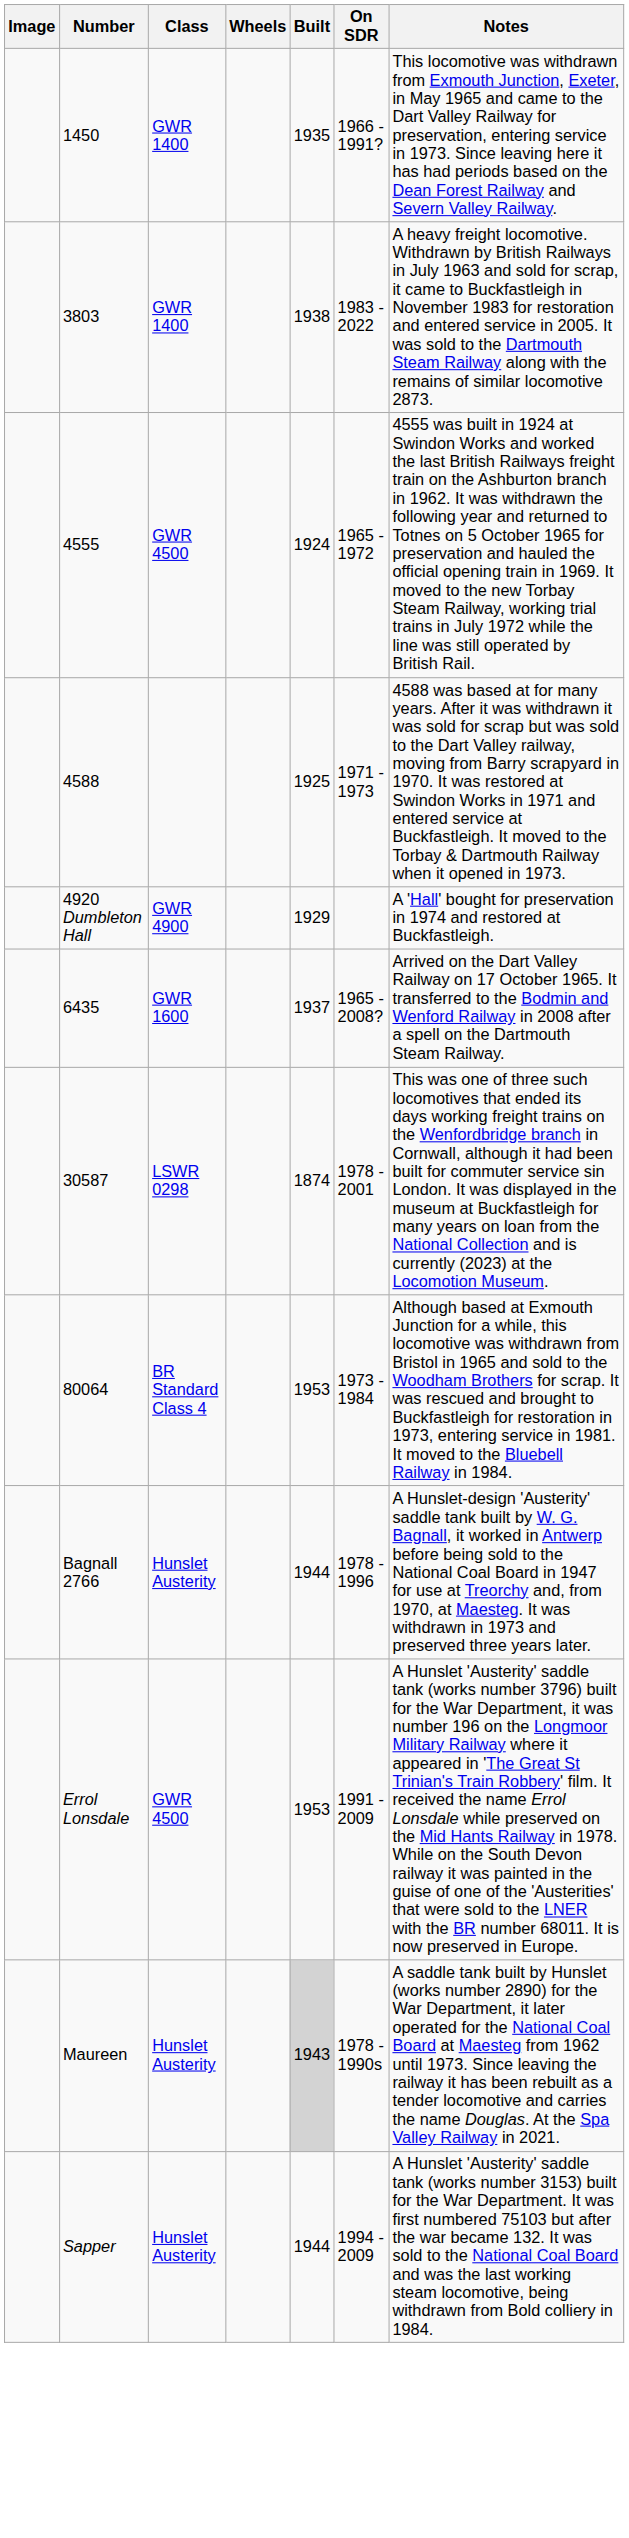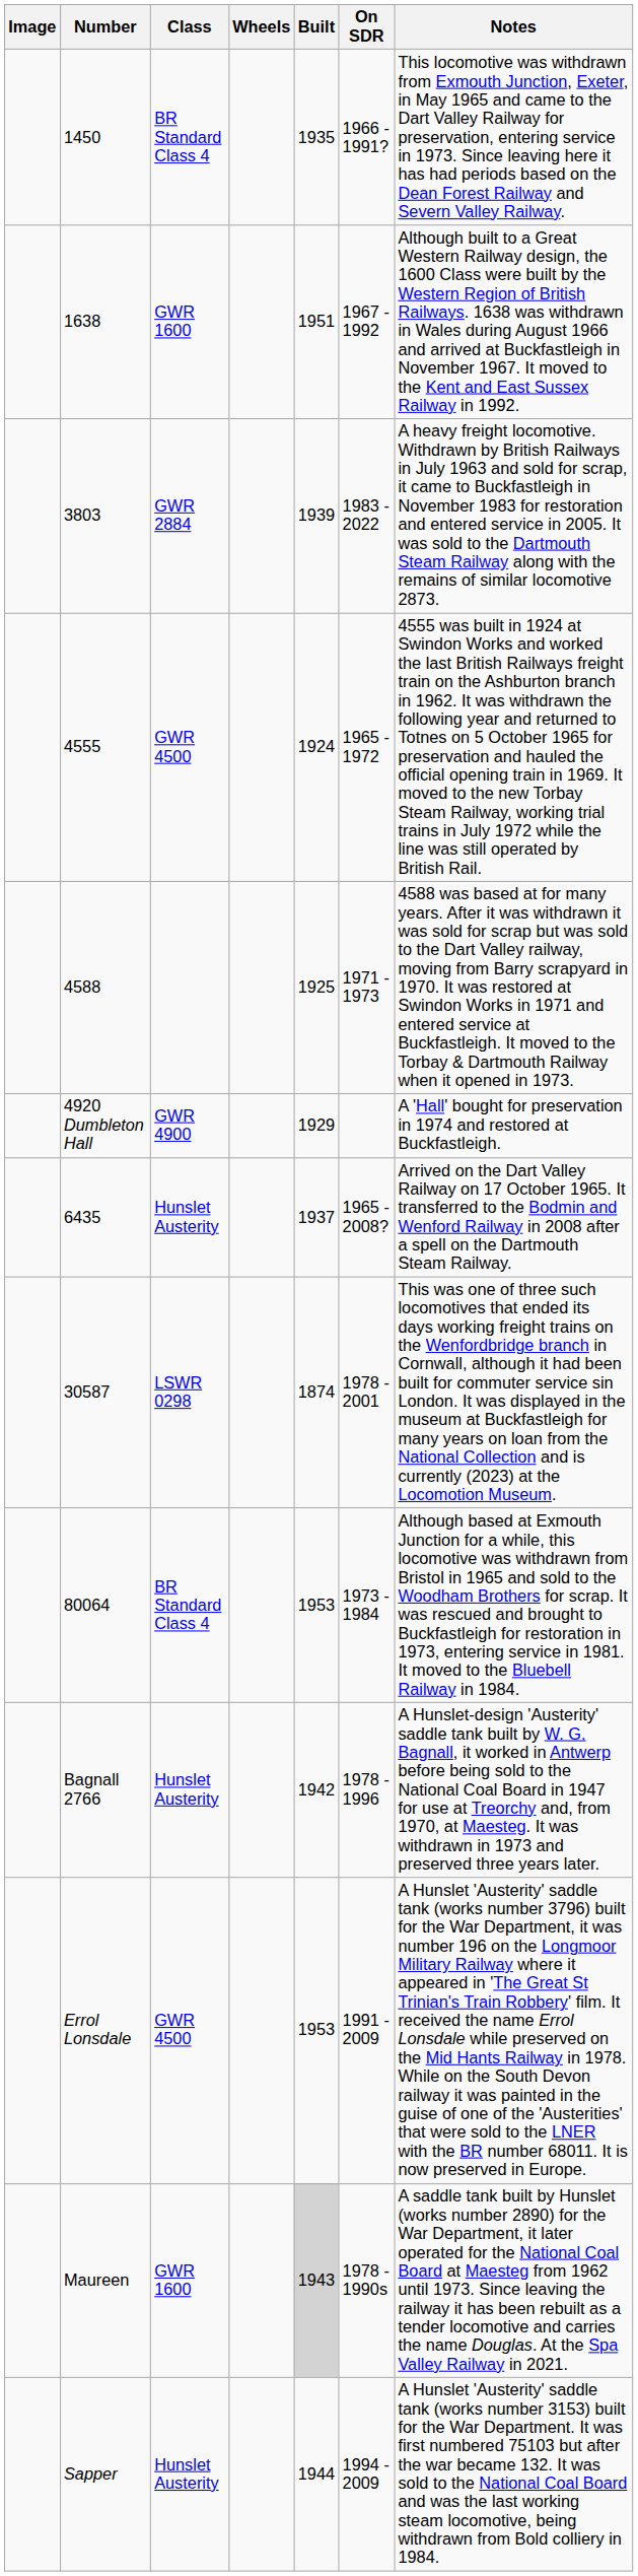 <table class="wikitable sortable">
 <tr>
 <th class=unsortable>Image</th>
 <th>Number</th>
 <th>Class</th>
 <th>Wheels</th>
 <th>Built</th>
 <th>On SDR</th>
 <th class=unsortable>Notes</th>
 </tr>
 <tr>
 <td></td>
 <td data-sort-value="01450">1450</td>
-<td><a href='#'>GWR 1400</a></td>
+<td><a href='#'>BR Standard Class 4</a></td>
 <td></td>
 <td>1935</td>
 <td>1966 - 1991?</td>
 <td>This locomotive was withdrawn from <a href='#'>Exmouth Junction</a>, <a href='#'>Exeter</a>, in May 1965 and came to the Dart Valley Railway for preservation, entering service in 1973. Since leaving here it has had periods based on the <a href='#'>Dean Forest Railway</a> and <a href='#'>Severn Valley Railway</a>.</td>
 </tr>
 <tr>
 <td></td>
+<td data-sort-value="01638">1638</td>
+<td><a href='#'>GWR 1600</a></td>
+<td></td>
+<td>1951</td>
+<td>1967 - 1992</td>
+<td>Although built to a Great Western Railway design, the 1600 Class were built by the <a href='#'>Western Region of British Railways</a>. 1638 was withdrawn in Wales during August 1966 and arrived at Buckfastleigh in November 1967. It moved to the <a href='#'>Kent and East Sussex Railway</a> in 1992.</td>
+</tr>
+<tr>
+<td></td>
 <td data-sort-value="03803">3803</td>
-<td><a href='#'>GWR 1400</a></td>
+<td><a href='#'>GWR 2884</a></td>
 <td></td>
-<td>1938</td>
+<td>1939</td>
 <td>1983 - 2022</td>
 <td>A heavy freight locomotive. Withdrawn by British Railways in July 1963 and sold for scrap, it came to Buckfastleigh in November 1983 for restoration and entered service in 2005. It was sold to the <a href='#'>Dartmouth Steam Railway</a> along with the remains of similar locomotive 2873.</td>
 </tr>
 <tr>
 <td></td>
 <td data-sort-value="04555">4555</td>
 <td><a href='#'>GWR 4500</a></td>
 <td></td>
 <td>1924</td>
 <td>1965 - 1972</td>
 <td>4555 was built in 1924 at Swindon Works and worked the last British Railways freight train on the Ashburton branch in 1962. It was withdrawn the following year and returned to Totnes on 5 October 1965 for preservation and hauled the official opening train in 1969. It moved to the new Torbay Steam Railway, working trial trains in July 1972 while the line was still operated by British Rail.</td>
 </tr>
 <tr>
 <td></td>
 <td data-sort-value="04588">4588</td>
 <td></td>
 <td></td>
 <td>1925</td>
 <td>1971 - 1973</td>
 <td>4588 was based at  for many years. After it was withdrawn it was sold for scrap but was sold to the Dart Valley railway, moving from Barry scrapyard in 1970. It was restored at Swindon Works in 1971 and entered service at Buckfastleigh. It moved to the Torbay & Dartmouth Railway when it opened in 1973.</td>
 </tr>
 <tr>
 <td></td>
 <td data-sort-value="04920">4920 <em>Dumbleton Hall</em></td>
 <td><a href='#'>GWR 4900</a></td>
 <td></td>
 <td>1929</td>
 <td></td>
 <td>A '<a href='#'>Hall</a>' bought for preservation in 1974 and restored at Buckfastleigh.</td>
 </tr>
 <tr>
 <td></td>
 <td data-sort-value="06435">6435</td>
-<td><a href='#'>GWR 1600</a></td>
+<td><a href='#'>Hunslet Austerity</a></td>
 <td></td>
 <td>1937</td>
 <td>1965 - 2008?</td>
 <td>Arrived on the Dart Valley Railway on 17 October 1965. It transferred to the <a href='#'>Bodmin and Wenford Railway</a> in 2008 after a spell on the Dartmouth Steam Railway.</td>
 </tr>
 <tr>
 <td></td>
 <td>30587</td>
 <td><a href='#'>LSWR 0298</a></td>
 <td></td>
 <td>1874</td>
 <td>1978 - 2001</td>
 <td>This was one of three such locomotives that ended its days working freight trains on the <a href='#'>Wenfordbridge branch</a> in Cornwall, although it had been built for commuter service sin London. It was displayed in the museum at Buckfastleigh for many years on loan from the <a href='#'>National Collection</a> and is currently (2023) at the <a href='#'>Locomotion Museum</a>.</td>
 </tr>
 <tr>
 <td></td>
 <td>80064</td>
 <td><a href='#'>BR Standard Class 4</a></td>
 <td></td>
 <td>1953</td>
 <td>1973 - 1984</td>
 <td>Although based at Exmouth Junction for a while,  this locomotive was withdrawn from Bristol in 1965 and sold to the <a href='#'>Woodham Brothers</a> for scrap. It was rescued and brought to Buckfastleigh for restoration in 1973, entering service in 1981. It moved to the <a href='#'>Bluebell Railway</a> in 1984.</td>
 </tr>
 <tr>
 <td></td>
 <td>Bagnall 2766</td>
 <td><a href='#'>Hunslet Austerity</a></td>
 <td></td>
-<td>1944</td>
+<td>1942</td>
 <td>1978 - 1996</td>
 <td>A Hunslet-design 'Austerity' saddle tank built by <a href='#'>W. G. Bagnall</a>, it worked in <a href='#'>Antwerp</a> before being sold to the National Coal Board in 1947 for use at <a href='#'>Treorchy</a> and, from 1970, at <a href='#'>Maesteg</a>. It was withdrawn in 1973 and preserved three years later.</td>
 </tr>
 <tr>
 <td></td>
 <td><em>Errol Lonsdale</em></td>
 <td><a href='#'>GWR 4500</a></td>
 <td></td>
 <td>1953</td>
 <td data-sort-value="1991">1991 - 2009</td>
 <td>A Hunslet 'Austerity' saddle tank (works number 3796) built for the War Department, it was number 196 on the <a href='#'>Longmoor Military Railway</a> where it appeared in '<a href='#'>The Great St Trinian's Train Robbery</a>' film. It received the name <em>Errol Lonsdale</em> while preserved on the <a href='#'>Mid Hants Railway</a> in 1978. While on the South Devon railway it was painted in the guise of one of the 'Austerities' that were sold to the <a href='#'>LNER</a> with the <a href='#'>BR</a> number 68011. It is now preserved in Europe.</td>
 </tr>
 <tr>
 <td></td>
 <td>Maureen</td>
-<td><a href='#'>Hunslet Austerity</a></td>
+<td><a href='#'>GWR 1600</a></td>
 <td></td>
 <td style="background: lightgrey;">1943</td>
 <td>1978 - 1990s</td>
 <td>A saddle tank built by Hunslet (works number 2890) for the War Department, it later operated for the <a href='#'>National Coal Board</a> at <a href='#'>Maesteg</a> from 1962 until 1973. Since leaving the railway it has been rebuilt as a tender locomotive and carries the name <em>Douglas</em>. At the <a href='#'>Spa Valley Railway</a> in 2021.</td>
 </tr>
 <tr>
 <td></td>
 <td><em>Sapper</em></td>
 <td><a href='#'>Hunslet Austerity</a></td>
 <td></td>
 <td>1944</td>
 <td>1994 - 2009</td>
 <td>A Hunslet 'Austerity' saddle tank (works number 3153) built for the War Department. It was first numbered 75103 but after the war became 132. It was sold to the <a href='#'>National Coal Board</a> and was the last working steam locomotive, being withdrawn from Bold colliery in 1984.</td>
 </tr>
 </table>
